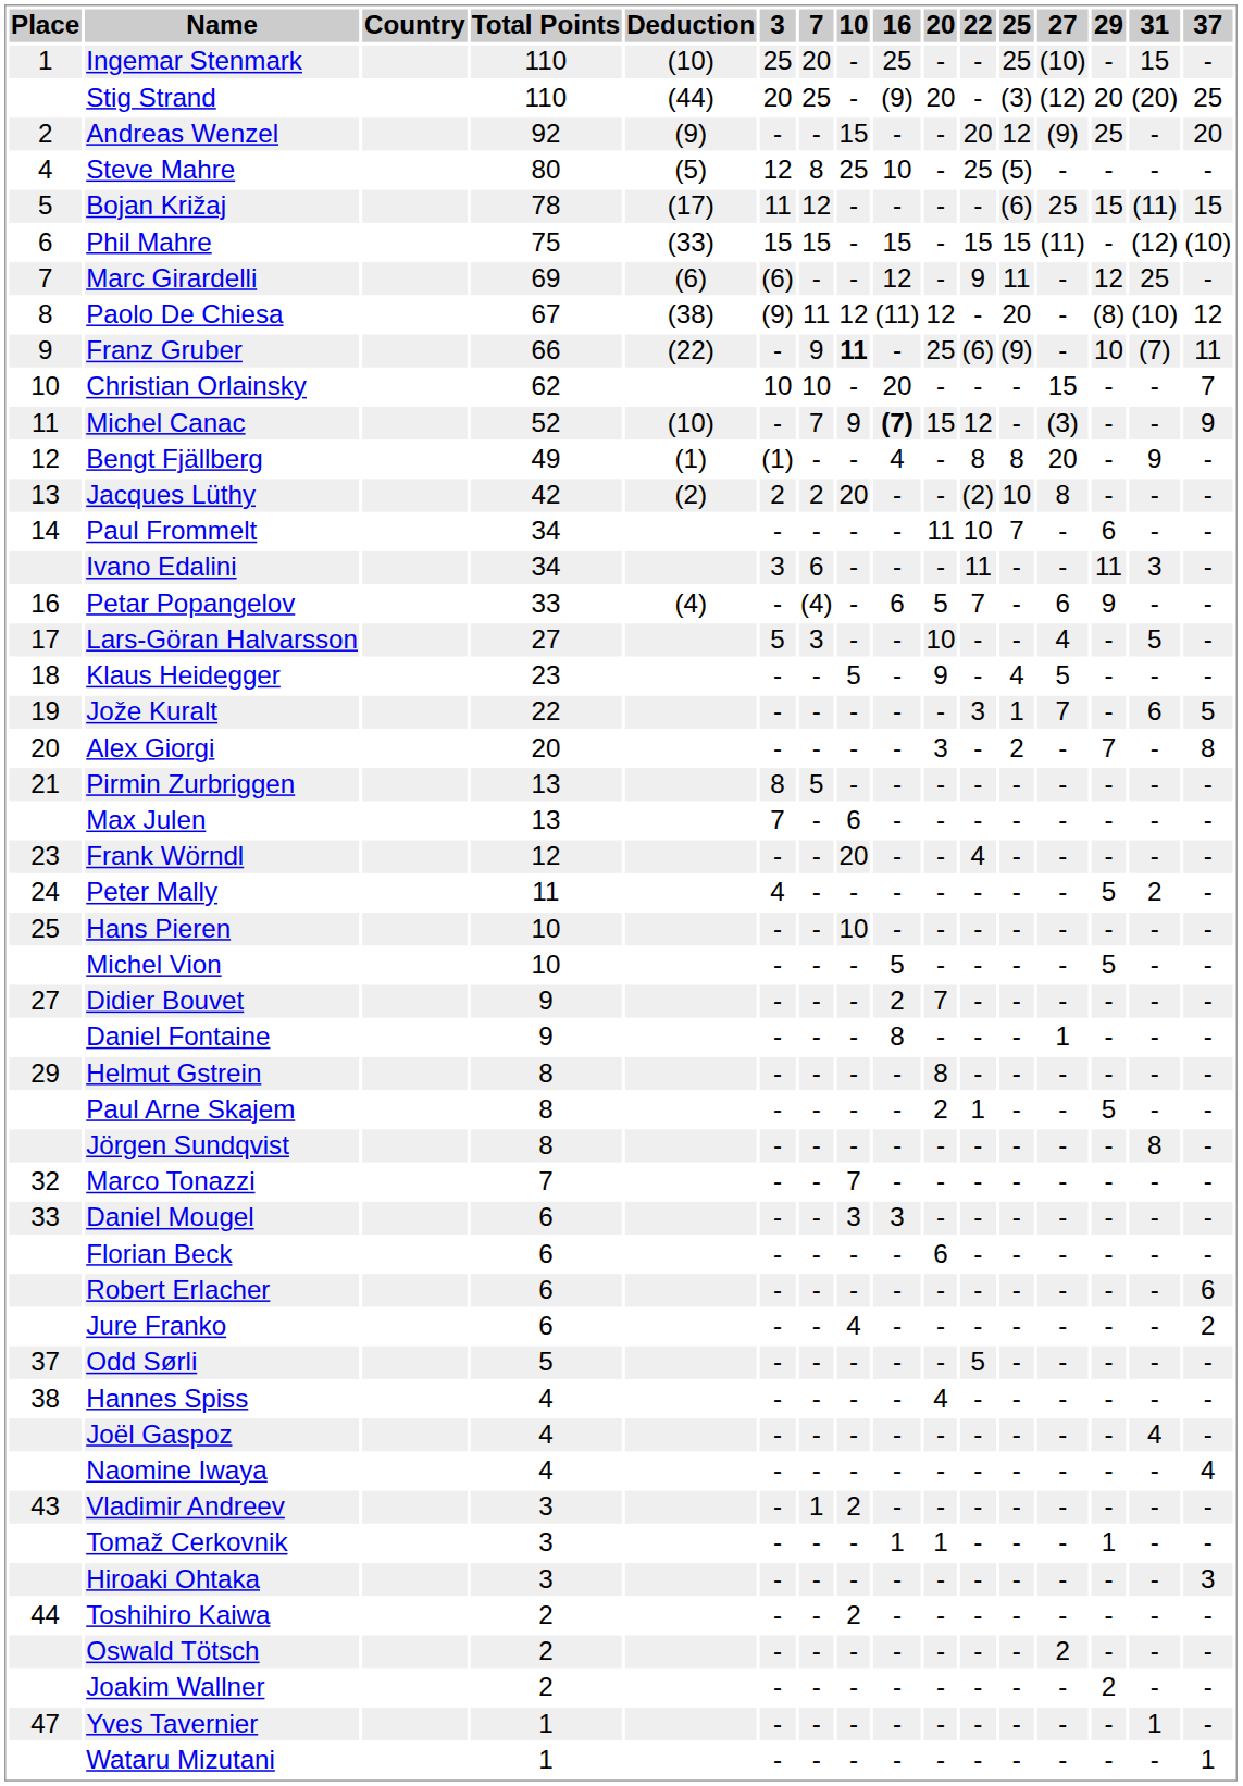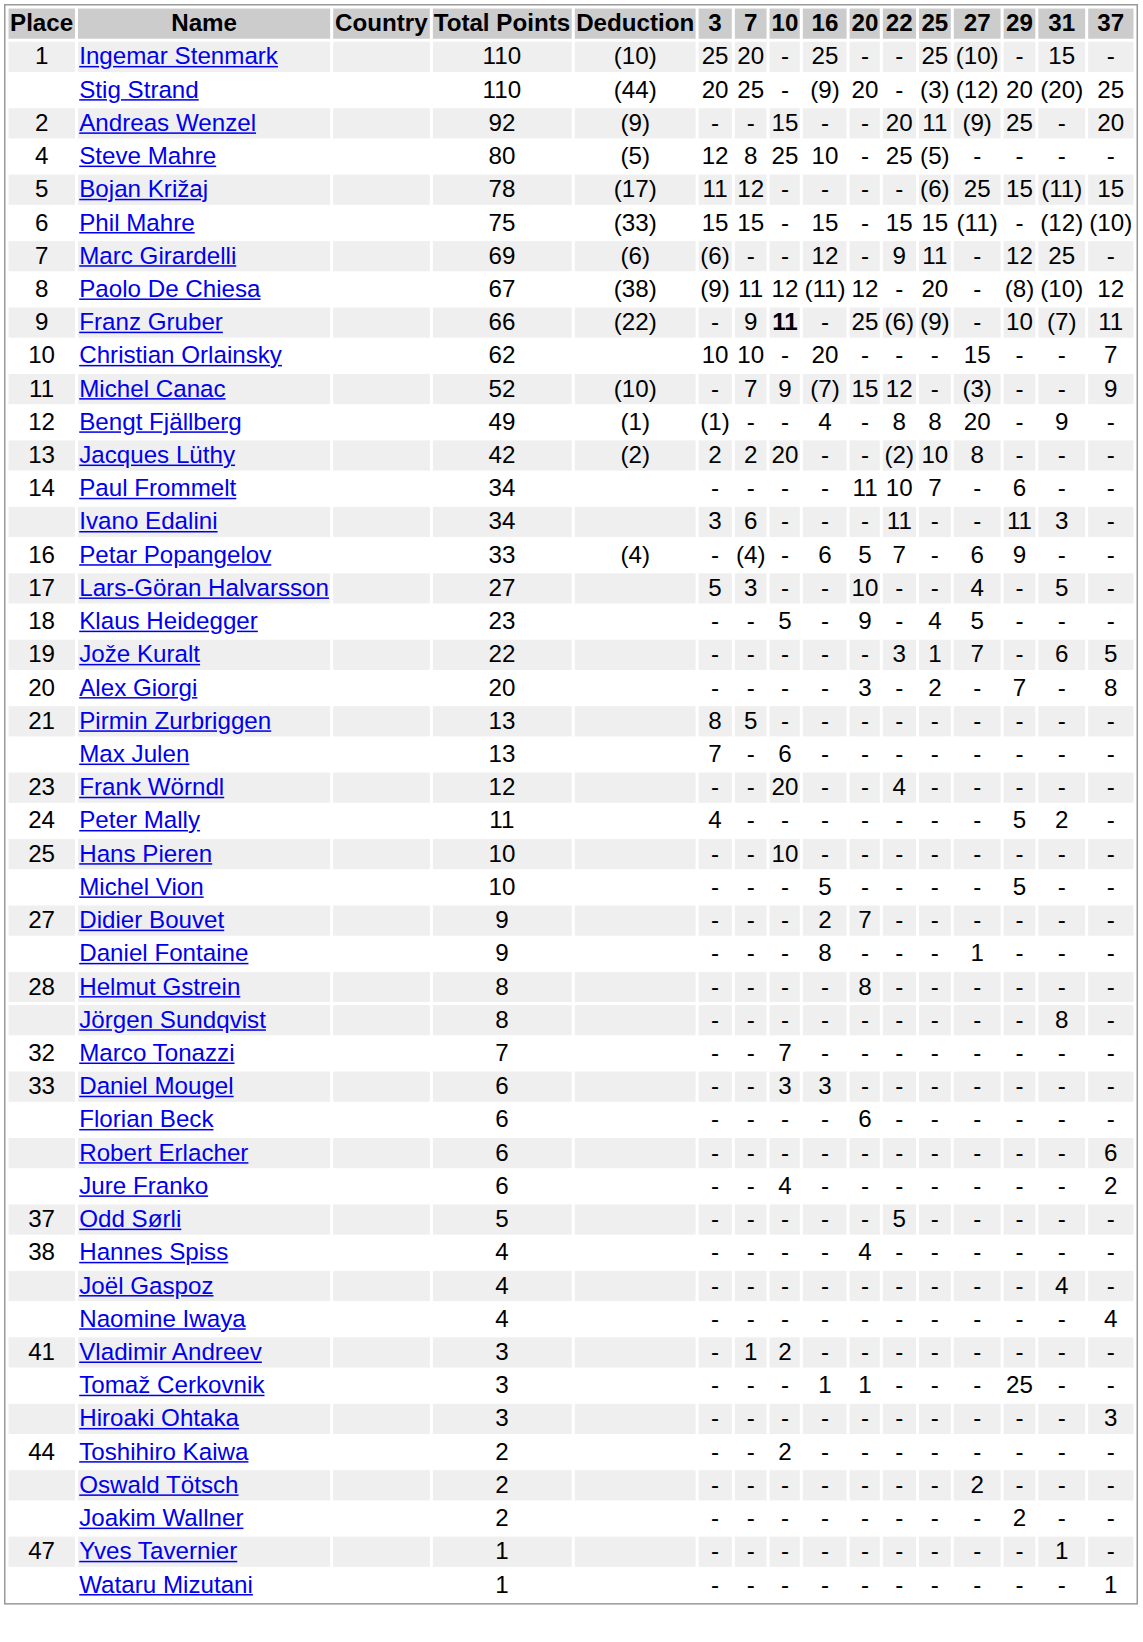 <table border="0" style="border: 1px solid #999; background-color:#FFFFFF; text-align:center">
 <tr align="center" bgcolor="#CCCCCC">
 <th>Place</th>
 <th>Name</th>
 <th>Country</th>
 <th>Total Points</th>
 <th>Deduction</th>
 <th>3</th>
 <th>7</th>
 <th>10</th>
 <th>16</th>
 <th>20</th>
 <th>22</th>
 <th>25</th>
 <th>27</th>
 <th>29</th>
 <th>31</th>
 <th>37</th>
 </tr>
 <tr bgcolor="#EFEFEF">
 <td>1</td>
 <td align="left"><a href='#'>Ingemar Stenmark</a></td>
 <td align="left"></td>
 <td>110</td>
 <td>(10)</td>
 <td>25</td>
 <td>20</td>
 <td>-</td>
 <td>25</td>
 <td>-</td>
 <td>-</td>
 <td>25</td>
 <td>(10)</td>
 <td>-</td>
 <td>15</td>
 <td>-</td>
 </tr>
 <tr>
 <td></td>
 <td align="left"><a href='#'>Stig Strand</a></td>
 <td align="left"></td>
 <td>110</td>
 <td>(44)</td>
 <td>20</td>
 <td>25</td>
 <td>-</td>
 <td>(9)</td>
 <td>20</td>
 <td>-</td>
 <td>(3)</td>
 <td>(12)</td>
 <td>20</td>
 <td>(20)</td>
 <td>25</td>
 </tr>
 <tr bgcolor="#EFEFEF">
 <td>2</td>
 <td align="left"><a href='#'>Andreas Wenzel</a></td>
 <td align="left"></td>
 <td>92</td>
 <td>(9)</td>
 <td>-</td>
 <td>-</td>
 <td>15</td>
 <td>-</td>
 <td>-</td>
 <td>20</td>
-<td>12</td>
+<td>11</td>
 <td>(9)</td>
 <td>25</td>
 <td>-</td>
 <td>20</td>
 </tr>
 <tr>
 <td>4</td>
 <td align="left"><a href='#'>Steve Mahre</a></td>
 <td align="left"></td>
 <td>80</td>
 <td>(5)</td>
 <td>12</td>
 <td>8</td>
 <td>25</td>
 <td>10</td>
 <td>-</td>
 <td>25</td>
 <td>(5)</td>
 <td>-</td>
 <td>-</td>
 <td>-</td>
 <td>-</td>
 </tr>
 <tr bgcolor="#EFEFEF">
 <td>5</td>
 <td align="left"><a href='#'>Bojan Križaj</a></td>
 <td align="left"></td>
 <td>78</td>
 <td>(17)</td>
 <td>11</td>
 <td>12</td>
 <td>-</td>
 <td>-</td>
 <td>-</td>
 <td>-</td>
 <td>(6)</td>
 <td>25</td>
 <td>15</td>
 <td>(11)</td>
 <td>15</td>
 </tr>
 <tr>
 <td>6</td>
 <td align="left"><a href='#'>Phil Mahre</a></td>
 <td align="left"></td>
 <td>75</td>
 <td>(33)</td>
 <td>15</td>
 <td>15</td>
 <td>-</td>
 <td>15</td>
 <td>-</td>
 <td>15</td>
 <td>15</td>
 <td>(11)</td>
 <td>-</td>
 <td>(12)</td>
 <td>(10)</td>
 </tr>
 <tr bgcolor="#EFEFEF">
 <td>7</td>
 <td align="left"><a href='#'>Marc Girardelli</a></td>
 <td align="left"></td>
 <td>69</td>
 <td>(6)</td>
 <td>(6)</td>
 <td>-</td>
 <td>-</td>
 <td>12</td>
 <td>-</td>
 <td>9</td>
 <td>11</td>
 <td>-</td>
 <td>12</td>
 <td>25</td>
 <td>-</td>
 </tr>
 <tr>
 <td>8</td>
 <td align="left"><a href='#'>Paolo De Chiesa</a></td>
 <td align="left"></td>
 <td>67</td>
 <td>(38)</td>
 <td>(9)</td>
 <td>11</td>
 <td>12</td>
 <td>(11)</td>
 <td>12</td>
 <td>-</td>
 <td>20</td>
 <td>-</td>
 <td>(8)</td>
 <td>(10)</td>
 <td>12</td>
 </tr>
 <tr bgcolor="#EFEFEF">
 <td>9</td>
 <td align="left"><a href='#'>Franz Gruber</a></td>
 <td align="left"></td>
 <td>66</td>
 <td>(22)</td>
 <td>-</td>
 <td>9</td>
 <td><strong>11</strong></td>
 <td>-</td>
 <td>25</td>
 <td>(6)</td>
 <td>(9)</td>
 <td>-</td>
 <td>10</td>
 <td>(7)</td>
 <td>11</td>
 </tr>
 <tr>
 <td>10</td>
 <td align="left"><a href='#'>Christian Orlainsky</a></td>
 <td align="left"></td>
 <td>62</td>
 <td></td>
 <td>10</td>
 <td>10</td>
 <td>-</td>
 <td>20</td>
 <td>-</td>
 <td>-</td>
 <td>-</td>
 <td>15</td>
 <td>-</td>
 <td>-</td>
 <td>7</td>
 </tr>
 <tr bgcolor="#EFEFEF">
 <td>11</td>
 <td align="left"><a href='#'>Michel Canac</a></td>
 <td align="left"></td>
 <td>52</td>
 <td>(10)</td>
 <td>-</td>
 <td>7</td>
 <td>9</td>
-<td><strong>(7)</strong></td>
+<td>(7)</td>
 <td>15</td>
 <td>12</td>
 <td>-</td>
 <td>(3)</td>
 <td>-</td>
 <td>-</td>
 <td>9</td>
 </tr>
 <tr>
 <td>12</td>
 <td align="left"><a href='#'>Bengt Fjällberg</a></td>
 <td align="left"></td>
 <td>49</td>
 <td>(1)</td>
 <td>(1)</td>
 <td>-</td>
 <td>-</td>
 <td>4</td>
 <td>-</td>
 <td>8</td>
 <td>8</td>
 <td>20</td>
 <td>-</td>
 <td>9</td>
 <td>-</td>
 </tr>
 <tr bgcolor="#EFEFEF">
 <td>13</td>
 <td align="left"><a href='#'>Jacques Lüthy</a></td>
 <td align="left"></td>
 <td>42</td>
 <td>(2)</td>
 <td>2</td>
 <td>2</td>
 <td>20</td>
 <td>-</td>
 <td>-</td>
 <td>(2)</td>
 <td>10</td>
 <td>8</td>
 <td>-</td>
 <td>-</td>
 <td>-</td>
 </tr>
 <tr>
 <td>14</td>
 <td align="left"><a href='#'>Paul Frommelt</a></td>
 <td align="left"></td>
 <td>34</td>
 <td></td>
 <td>-</td>
 <td>-</td>
 <td>-</td>
 <td>-</td>
 <td>11</td>
 <td>10</td>
 <td>7</td>
 <td>-</td>
 <td>6</td>
 <td>-</td>
 <td>-</td>
 </tr>
 <tr bgcolor="#EFEFEF">
 <td></td>
 <td align="left"><a href='#'>Ivano Edalini</a></td>
 <td align="left"></td>
 <td>34</td>
 <td></td>
 <td>3</td>
 <td>6</td>
 <td>-</td>
 <td>-</td>
 <td>-</td>
 <td>11</td>
 <td>-</td>
 <td>-</td>
 <td>11</td>
 <td>3</td>
 <td>-</td>
 </tr>
 <tr>
 <td>16</td>
 <td align="left"><a href='#'>Petar Popangelov</a></td>
 <td align="left"></td>
 <td>33</td>
 <td>(4)</td>
 <td>-</td>
 <td>(4)</td>
 <td>-</td>
 <td>6</td>
 <td>5</td>
 <td>7</td>
 <td>-</td>
 <td>6</td>
 <td>9</td>
 <td>-</td>
 <td>-</td>
 </tr>
 <tr bgcolor="#EFEFEF">
 <td>17</td>
 <td align="left"><a href='#'>Lars-Göran Halvarsson</a></td>
 <td align="left"></td>
 <td>27</td>
 <td></td>
 <td>5</td>
 <td>3</td>
 <td>-</td>
 <td>-</td>
 <td>10</td>
 <td>-</td>
 <td>-</td>
 <td>4</td>
 <td>-</td>
 <td>5</td>
 <td>-</td>
 </tr>
 <tr>
 <td>18</td>
 <td align="left"><a href='#'>Klaus Heidegger</a></td>
 <td align="left"></td>
 <td>23</td>
 <td></td>
 <td>-</td>
 <td>-</td>
 <td>5</td>
 <td>-</td>
 <td>9</td>
 <td>-</td>
 <td>4</td>
 <td>5</td>
 <td>-</td>
 <td>-</td>
 <td>-</td>
 </tr>
 <tr bgcolor="#EFEFEF">
 <td>19</td>
 <td align="left"><a href='#'>Jože Kuralt</a></td>
 <td align="left"></td>
 <td>22</td>
 <td></td>
 <td>-</td>
 <td>-</td>
 <td>-</td>
 <td>-</td>
 <td>-</td>
 <td>3</td>
 <td>1</td>
 <td>7</td>
 <td>-</td>
 <td>6</td>
 <td>5</td>
 </tr>
 <tr>
 <td>20</td>
 <td align="left"><a href='#'>Alex Giorgi</a></td>
 <td align="left"></td>
 <td>20</td>
 <td></td>
 <td>-</td>
 <td>-</td>
 <td>-</td>
 <td>-</td>
 <td>3</td>
 <td>-</td>
 <td>2</td>
 <td>-</td>
 <td>7</td>
 <td>-</td>
 <td>8</td>
 </tr>
 <tr bgcolor="#EFEFEF">
 <td>21</td>
 <td align="left"><a href='#'>Pirmin Zurbriggen</a></td>
 <td align="left"></td>
 <td>13</td>
 <td></td>
 <td>8</td>
 <td>5</td>
 <td>-</td>
 <td>-</td>
 <td>-</td>
 <td>-</td>
 <td>-</td>
 <td>-</td>
 <td>-</td>
 <td>-</td>
 <td>-</td>
 </tr>
 <tr>
 <td></td>
 <td align="left"><a href='#'>Max Julen</a></td>
 <td align="left"></td>
 <td>13</td>
 <td></td>
 <td>7</td>
 <td>-</td>
 <td>6</td>
 <td>-</td>
 <td>-</td>
 <td>-</td>
 <td>-</td>
 <td>-</td>
 <td>-</td>
 <td>-</td>
 <td>-</td>
 </tr>
 <tr bgcolor="#EFEFEF">
 <td>23</td>
 <td align="left"><a href='#'>Frank Wörndl</a></td>
 <td align="left"></td>
 <td>12</td>
 <td></td>
 <td>-</td>
 <td>-</td>
 <td>20</td>
 <td>-</td>
 <td>-</td>
 <td>4</td>
 <td>-</td>
 <td>-</td>
 <td>-</td>
 <td>-</td>
 <td>-</td>
 </tr>
 <tr>
 <td>24</td>
 <td align="left"><a href='#'>Peter Mally</a></td>
 <td align="left"></td>
 <td>11</td>
 <td></td>
 <td>4</td>
 <td>-</td>
 <td>-</td>
 <td>-</td>
 <td>-</td>
 <td>-</td>
 <td>-</td>
 <td>-</td>
 <td>5</td>
 <td>2</td>
 <td>-</td>
 </tr>
 <tr bgcolor="#EFEFEF">
 <td>25</td>
 <td align="left"><a href='#'>Hans Pieren</a></td>
 <td align="left"></td>
 <td>10</td>
 <td></td>
 <td>-</td>
 <td>-</td>
 <td>10</td>
 <td>-</td>
 <td>-</td>
 <td>-</td>
 <td>-</td>
 <td>-</td>
 <td>-</td>
 <td>-</td>
 <td>-</td>
 </tr>
 <tr>
 <td></td>
 <td align="left"><a href='#'>Michel Vion</a></td>
 <td align="left"></td>
 <td>10</td>
 <td></td>
 <td>-</td>
 <td>-</td>
 <td>-</td>
 <td>5</td>
 <td>-</td>
 <td>-</td>
 <td>-</td>
 <td>-</td>
 <td>5</td>
 <td>-</td>
 <td>-</td>
 </tr>
 <tr bgcolor="#EFEFEF">
 <td>27</td>
 <td align="left"><a href='#'>Didier Bouvet</a></td>
 <td align="left"></td>
 <td>9</td>
 <td></td>
 <td>-</td>
 <td>-</td>
 <td>-</td>
 <td>2</td>
 <td>7</td>
 <td>-</td>
 <td>-</td>
 <td>-</td>
 <td>-</td>
 <td>-</td>
 <td>-</td>
 </tr>
 <tr>
 <td></td>
 <td align="left"><a href='#'>Daniel Fontaine</a></td>
 <td align="left"></td>
 <td>9</td>
 <td></td>
 <td>-</td>
 <td>-</td>
 <td>-</td>
 <td>8</td>
 <td>-</td>
 <td>-</td>
 <td>-</td>
 <td>1</td>
 <td>-</td>
 <td>-</td>
 <td>-</td>
 </tr>
 <tr bgcolor="#EFEFEF">
-<td>29</td>
+<td>28</td>
 <td align="left"><a href='#'>Helmut Gstrein</a></td>
 <td align="left"></td>
 <td>8</td>
 <td></td>
 <td>-</td>
 <td>-</td>
 <td>-</td>
 <td>-</td>
 <td>8</td>
 <td>-</td>
 <td>-</td>
 <td>-</td>
 <td>-</td>
-<td>-</td>
-<td>-</td>
-</tr>
-<tr>
-<td></td>
-<td align="left"><a href='#'>Paul Arne Skajem</a></td>
-<td align="left"></td>
-<td>8</td>
-<td></td>
-<td>-</td>
-<td>-</td>
-<td>-</td>
-<td>-</td>
-<td>2</td>
-<td>1</td>
-<td>-</td>
-<td>-</td>
-<td>5</td>
 <td>-</td>
 <td>-</td>
 </tr>
 <tr bgcolor="#EFEFEF">
 <td></td>
 <td align="left"><a href='#'>Jörgen Sundqvist</a></td>
 <td align="left"></td>
 <td>8</td>
 <td></td>
 <td>-</td>
 <td>-</td>
 <td>-</td>
 <td>-</td>
 <td>-</td>
 <td>-</td>
 <td>-</td>
 <td>-</td>
 <td>-</td>
 <td>8</td>
 <td>-</td>
 </tr>
 <tr>
 <td>32</td>
 <td align="left"><a href='#'>Marco Tonazzi</a></td>
 <td align="left"></td>
 <td>7</td>
 <td></td>
 <td>-</td>
 <td>-</td>
 <td>7</td>
 <td>-</td>
 <td>-</td>
 <td>-</td>
 <td>-</td>
 <td>-</td>
 <td>-</td>
 <td>-</td>
 <td>-</td>
 </tr>
 <tr bgcolor="#EFEFEF">
 <td>33</td>
 <td align="left"><a href='#'>Daniel Mougel</a></td>
 <td align="left"></td>
 <td>6</td>
 <td></td>
 <td>-</td>
 <td>-</td>
 <td>3</td>
 <td>3</td>
 <td>-</td>
 <td>-</td>
 <td>-</td>
 <td>-</td>
 <td>-</td>
 <td>-</td>
 <td>-</td>
 </tr>
 <tr>
 <td></td>
 <td align="left"><a href='#'>Florian Beck</a></td>
 <td align="left"></td>
 <td>6</td>
 <td></td>
 <td>-</td>
 <td>-</td>
 <td>-</td>
 <td>-</td>
 <td>6</td>
 <td>-</td>
 <td>-</td>
 <td>-</td>
 <td>-</td>
 <td>-</td>
 <td>-</td>
 </tr>
 <tr bgcolor="#EFEFEF">
 <td></td>
 <td align="left"><a href='#'>Robert Erlacher</a></td>
 <td align="left"></td>
 <td>6</td>
 <td></td>
 <td>-</td>
 <td>-</td>
 <td>-</td>
 <td>-</td>
 <td>-</td>
 <td>-</td>
 <td>-</td>
 <td>-</td>
 <td>-</td>
 <td>-</td>
 <td>6</td>
 </tr>
 <tr>
 <td></td>
 <td align="left"><a href='#'>Jure Franko</a></td>
 <td align="left"></td>
 <td>6</td>
 <td></td>
 <td>-</td>
 <td>-</td>
 <td>4</td>
 <td>-</td>
 <td>-</td>
 <td>-</td>
 <td>-</td>
 <td>-</td>
 <td>-</td>
 <td>-</td>
 <td>2</td>
 </tr>
 <tr bgcolor="#EFEFEF">
 <td>37</td>
 <td align="left"><a href='#'>Odd Sørli</a></td>
 <td align="left"></td>
 <td>5</td>
 <td></td>
 <td>-</td>
 <td>-</td>
 <td>-</td>
 <td>-</td>
 <td>-</td>
 <td>5</td>
 <td>-</td>
 <td>-</td>
 <td>-</td>
 <td>-</td>
 <td>-</td>
 </tr>
 <tr>
 <td>38</td>
 <td align="left"><a href='#'>Hannes Spiss</a></td>
 <td align="left"></td>
 <td>4</td>
 <td></td>
 <td>-</td>
 <td>-</td>
 <td>-</td>
 <td>-</td>
 <td>4</td>
 <td>-</td>
 <td>-</td>
 <td>-</td>
 <td>-</td>
 <td>-</td>
 <td>-</td>
 </tr>
 <tr bgcolor="#EFEFEF">
 <td></td>
 <td align="left"><a href='#'>Joël Gaspoz</a></td>
 <td align="left"></td>
 <td>4</td>
 <td></td>
 <td>-</td>
 <td>-</td>
 <td>-</td>
 <td>-</td>
 <td>-</td>
 <td>-</td>
 <td>-</td>
 <td>-</td>
 <td>-</td>
 <td>4</td>
 <td>-</td>
 </tr>
 <tr>
 <td></td>
 <td align="left"><a href='#'>Naomine Iwaya</a></td>
 <td align="left"></td>
 <td>4</td>
 <td></td>
 <td>-</td>
 <td>-</td>
 <td>-</td>
 <td>-</td>
 <td>-</td>
 <td>-</td>
 <td>-</td>
 <td>-</td>
 <td>-</td>
 <td>-</td>
 <td>4</td>
 </tr>
 <tr bgcolor="#EFEFEF">
-<td>43</td>
+<td>41</td>
 <td align="left"><a href='#'>Vladimir Andreev</a></td>
 <td align="left"></td>
 <td>3</td>
 <td></td>
 <td>-</td>
 <td>1</td>
 <td>2</td>
 <td>-</td>
 <td>-</td>
 <td>-</td>
 <td>-</td>
 <td>-</td>
 <td>-</td>
 <td>-</td>
 <td>-</td>
 </tr>
 <tr>
 <td></td>
 <td align="left"><a href='#'>Tomaž Cerkovnik</a></td>
 <td align="left"></td>
 <td>3</td>
 <td></td>
 <td>-</td>
 <td>-</td>
 <td>-</td>
 <td>1</td>
 <td>1</td>
 <td>-</td>
 <td>-</td>
 <td>-</td>
-<td>1</td>
+<td>25</td>
 <td>-</td>
 <td>-</td>
 </tr>
 <tr bgcolor="#EFEFEF">
 <td></td>
 <td align="left"><a href='#'>Hiroaki Ohtaka</a></td>
 <td align="left"></td>
 <td>3</td>
 <td></td>
 <td>-</td>
 <td>-</td>
 <td>-</td>
 <td>-</td>
 <td>-</td>
 <td>-</td>
 <td>-</td>
 <td>-</td>
 <td>-</td>
 <td>-</td>
 <td>3</td>
 </tr>
 <tr>
 <td>44</td>
 <td align="left"><a href='#'>Toshihiro Kaiwa</a></td>
 <td align="left"></td>
 <td>2</td>
 <td></td>
 <td>-</td>
 <td>-</td>
 <td>2</td>
 <td>-</td>
 <td>-</td>
 <td>-</td>
 <td>-</td>
 <td>-</td>
 <td>-</td>
 <td>-</td>
 <td>-</td>
 </tr>
 <tr bgcolor="#EFEFEF">
 <td></td>
 <td align="left"><a href='#'>Oswald Tötsch</a></td>
 <td align="left"></td>
 <td>2</td>
 <td></td>
 <td>-</td>
 <td>-</td>
 <td>-</td>
 <td>-</td>
 <td>-</td>
 <td>-</td>
 <td>-</td>
 <td>2</td>
 <td>-</td>
 <td>-</td>
 <td>-</td>
 </tr>
 <tr>
 <td></td>
 <td align="left"><a href='#'>Joakim Wallner</a></td>
 <td align="left"></td>
 <td>2</td>
 <td></td>
 <td>-</td>
 <td>-</td>
 <td>-</td>
 <td>-</td>
 <td>-</td>
 <td>-</td>
 <td>-</td>
 <td>-</td>
 <td>2</td>
 <td>-</td>
 <td>-</td>
 </tr>
 <tr bgcolor="#EFEFEF">
 <td>47</td>
 <td align="left"><a href='#'>Yves Tavernier</a></td>
 <td align="left"></td>
 <td>1</td>
 <td></td>
 <td>-</td>
 <td>-</td>
 <td>-</td>
 <td>-</td>
 <td>-</td>
 <td>-</td>
 <td>-</td>
 <td>-</td>
 <td>-</td>
 <td>1</td>
 <td>-</td>
 </tr>
 <tr>
 <td></td>
 <td align="left"><a href='#'>Wataru Mizutani</a></td>
 <td align="left"></td>
 <td>1</td>
 <td></td>
 <td>-</td>
 <td>-</td>
 <td>-</td>
 <td>-</td>
 <td>-</td>
 <td>-</td>
 <td>-</td>
 <td>-</td>
 <td>-</td>
 <td>-</td>
 <td>1</td>
 </tr>
 </table>
